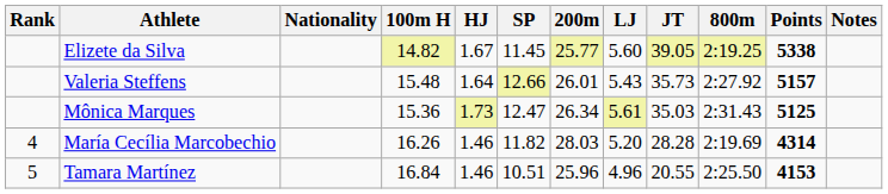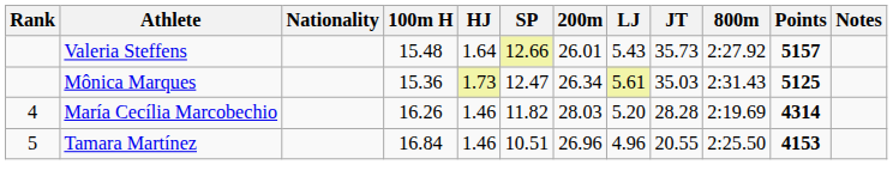 <table class="wikitable sortable" style=" text-align:center;">
 <tr>
 <th>Rank</th>
 <th>Athlete</th>
 <th>Nationality</th>
 <th>100m H</th>
 <th>HJ</th>
 <th>SP</th>
 <th>200m</th>
 <th>LJ</th>
 <th>JT</th>
 <th>800m</th>
 <th>Points</th>
 <th>Notes</th>
-</tr>
-<tr>
-<td></td>
-<td align=left><a href='#'>Elizete da Silva</a></td>
-<td align=left></td>
-<td bgcolor=#F2F5A9>14.82</td>
-<td>1.67</td>
-<td>11.45</td>
-<td bgcolor=#F2F5A9>25.77</td>
-<td>5.60</td>
-<td bgcolor=#F2F5A9>39.05</td>
-<td bgcolor=#F2F5A9>2:19.25</td>
-<td><strong>5338</strong></td>
-<td></td>
 </tr>
 <tr>
 <td></td>
 <td align=left><a href='#'>Valeria Steffens</a></td>
 <td align=left></td>
 <td>15.48</td>
 <td>1.64</td>
 <td bgcolor=#F2F5A9>12.66</td>
 <td>26.01</td>
 <td>5.43</td>
 <td>35.73</td>
 <td>2:27.92</td>
 <td><strong>5157</strong></td>
 <td></td>
 </tr>
 <tr>
 <td></td>
 <td align=left><a href='#'>Mônica Marques</a></td>
 <td align=left></td>
 <td>15.36</td>
 <td bgcolor=#F2F5A9>1.73</td>
 <td>12.47</td>
 <td>26.34</td>
 <td bgcolor=#F2F5A9>5.61</td>
 <td>35.03</td>
 <td>2:31.43</td>
 <td><strong>5125</strong></td>
 <td></td>
 </tr>
 <tr>
 <td>4</td>
 <td align=left><a href='#'>María Cecília Marcobechio</a></td>
 <td align=left></td>
 <td>16.26</td>
 <td>1.46</td>
 <td>11.82</td>
 <td>28.03</td>
 <td>5.20</td>
 <td>28.28</td>
 <td>2:19.69</td>
 <td><strong>4314</strong></td>
 <td></td>
 </tr>
 <tr>
 <td>5</td>
 <td align=left><a href='#'>Tamara Martínez</a></td>
 <td align=left></td>
 <td>16.84</td>
 <td>1.46</td>
 <td>10.51</td>
-<td>25.96</td>
+<td>26.96</td>
 <td>4.96</td>
 <td>20.55</td>
 <td>2:25.50</td>
 <td><strong>4153</strong></td>
 <td></td>
 </tr>
 </table>
